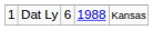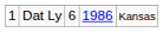 <table class="wikitable">
 <tr>
 </tr>
 <tr>
 <td>1</td>
 <td>Dat Ly</td>
 <td>6</td>
-<td><a href='#'>1988</a></td>
+<td><a href='#'>1986</a></td>
 <td style="font-size:80%;">Kansas</td>
 </tr>
 </table>
